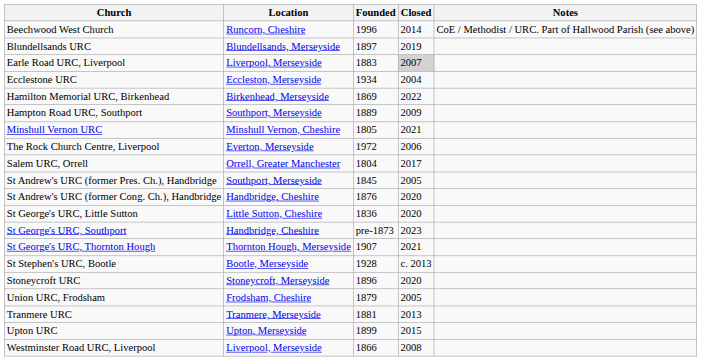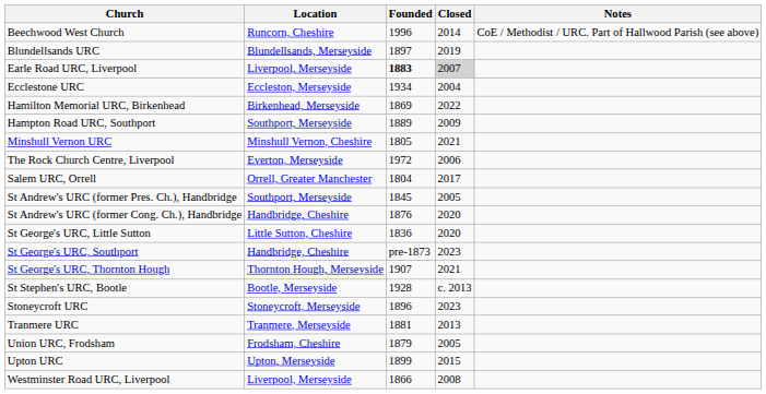 <table class="wikitable sortable">
 <tr>
 <th>Church</th>
 <th>Location</th>
 <th>Founded</th>
 <th>Closed</th>
 <th>Notes</th>
 </tr>
 <tr>
 <td>Beechwood West Church</td>
 <td><a href='#'>Runcorn, Cheshire</a></td>
 <td>1996</td>
 <td>2014</td>
 <td>CoE / Methodist / URC. Part of Hallwood Parish (see above)</td>
 </tr>
 <tr>
 <td>Blundellsands URC</td>
 <td><a href='#'>Blundellsands, Merseyside</a></td>
 <td>1897</td>
 <td>2019</td>
 <td></td>
 </tr>
 <tr>
 <td>Earle Road URC, Liverpool</td>
 <td><a href='#'>Liverpool, Merseyside</a></td>
-<td>1883</td>
+<td><strong>1883</strong></td>
 <td style="background: lightgrey;">2007</td>
 <td></td>
 </tr>
 <tr>
 <td>Ecclestone URC</td>
 <td><a href='#'>Eccleston, Merseyside</a></td>
 <td>1934</td>
 <td>2004</td>
 <td></td>
 </tr>
 <tr>
 <td>Hamilton Memorial URC, Birkenhead</td>
 <td><a href='#'>Birkenhead, Merseyside</a></td>
 <td>1869</td>
 <td>2022</td>
 <td></td>
 </tr>
 <tr>
 <td>Hampton Road URC, Southport</td>
 <td><a href='#'>Southport, Merseyside</a></td>
 <td>1889</td>
 <td>2009</td>
 <td></td>
 </tr>
 <tr>
 <td><a href='#'>Minshull Vernon URC</a></td>
 <td><a href='#'>Minshull Vernon, Cheshire</a></td>
 <td>1805</td>
 <td>2021</td>
 <td></td>
 </tr>
 <tr>
 <td>The Rock Church Centre, Liverpool</td>
 <td><a href='#'>Everton, Merseyside</a></td>
 <td>1972</td>
 <td>2006</td>
 <td></td>
 </tr>
 <tr>
 <td>Salem URC, Orrell</td>
 <td><a href='#'>Orrell, Greater Manchester</a></td>
 <td>1804</td>
 <td>2017</td>
 <td></td>
 </tr>
 <tr>
 <td>St Andrew's URC (former Pres. Ch.), Handbridge</td>
 <td><a href='#'>Southport, Merseyside</a></td>
 <td>1845</td>
 <td>2005</td>
 <td></td>
 </tr>
 <tr>
 <td>St Andrew's URC (former Cong. Ch.), Handbridge</td>
 <td><a href='#'>Handbridge, Cheshire</a></td>
 <td>1876</td>
 <td>2020</td>
 <td></td>
 </tr>
 <tr>
 <td>St George's URC, Little Sutton</td>
 <td><a href='#'>Little Sutton, Cheshire</a></td>
 <td>1836</td>
 <td>2020</td>
 <td></td>
 </tr>
 <tr>
 <td><a href='#'>St George's URC, Southport</a></td>
 <td><a href='#'>Handbridge, Cheshire</a></td>
 <td>pre-1873</td>
 <td>2023</td>
 <td></td>
 </tr>
 <tr>
 <td><a href='#'>St George's URC, Thornton Hough</a></td>
 <td><a href='#'>Thornton Hough, Merseyside</a></td>
 <td>1907</td>
 <td>2021</td>
 <td></td>
 </tr>
 <tr>
 <td>St Stephen's URC, Bootle</td>
 <td><a href='#'>Bootle, Merseyside</a></td>
 <td>1928</td>
 <td>c. 2013</td>
 <td></td>
 </tr>
 <tr>
 <td>Stoneycroft URC</td>
 <td><a href='#'>Stoneycroft, Merseyside</a></td>
 <td>1896</td>
-<td>2020</td>
+<td>2023</td>
+<td></td>
+</tr>
+<tr>
+<td>Tranmere URC</td>
+<td><a href='#'>Tranmere, Merseyside</a></td>
+<td>1881</td>
+<td>2013</td>
 <td></td>
 </tr>
 <tr>
 <td>Union URC, Frodsham</td>
 <td><a href='#'>Frodsham, Cheshire</a></td>
 <td>1879</td>
 <td>2005</td>
-<td></td>
-</tr>
-<tr>
-<td>Tranmere URC</td>
-<td><a href='#'>Tranmere, Merseyside</a></td>
-<td>1881</td>
-<td>2013</td>
 <td></td>
 </tr>
 <tr>
 <td>Upton URC</td>
 <td><a href='#'>Upton, Merseyside</a></td>
 <td>1899</td>
 <td>2015</td>
 <td></td>
 </tr>
 <tr>
 <td>Westminster Road URC, Liverpool</td>
 <td><a href='#'>Liverpool, Merseyside</a></td>
 <td>1866</td>
 <td>2008</td>
 <td></td>
 </tr>
 </table>
